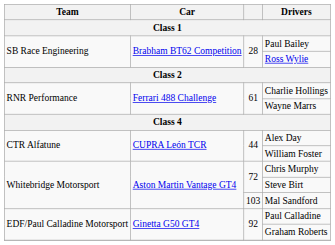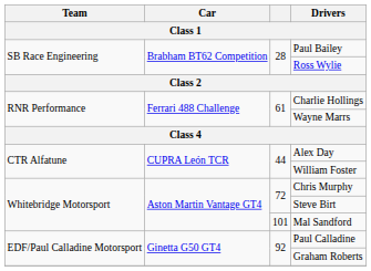 <table class="wikitable" style="font-size: 85%">
 <tr>
 <th>Team</th>
 <th>Car</th>
 <th></th>
 <th>Drivers</th>
 </tr>
 <tr>
 <th colspan=4>Class 1</th>
 </tr>
 <tr>
 <td rowspan=2>SB Race Engineering</td>
 <td rowspan=2><a href='#'>Brabham BT62 Competition</a></td>
 <td rowspan=2 align=center>28</td>
 <td> Paul Bailey</td>
 </tr>
 <tr>
 <td> <a href='#'>Ross Wylie</a></td>
 </tr>
 <tr>
 <th colspan=4>Class 2</th>
 </tr>
 <tr>
 <td rowspan=2>RNR Performance</td>
 <td rowspan=2><a href='#'>Ferrari 488 Challenge</a></td>
 <td rowspan=2 align=center>61</td>
 <td> Charlie Hollings</td>
 </tr>
 <tr>
 <td> Wayne Marrs</td>
 </tr>
 <tr>
 <th colspan=4>Class 4</th>
 </tr>
 <tr>
 <td rowspan=2>CTR Alfatune</td>
 <td rowspan=2><a href='#'>CUPRA León TCR</a></td>
 <td rowspan=2 align=center>44</td>
 <td> Alex Day</td>
 </tr>
 <tr>
 <td> William Foster</td>
 </tr>
 <tr>
 <td rowspan=3>Whitebridge Motorsport</td>
 <td rowspan=3><a href='#'>Aston Martin Vantage GT4</a></td>
 <td rowspan=2 align=center>72</td>
 <td> Chris Murphy</td>
 </tr>
 <tr>
 <td> Steve Birt</td>
 </tr>
 <tr>
-<td align=center>103</td>
+<td align=center>101</td>
 <td> Mal Sandford</td>
 </tr>
 <tr>
 <td rowspan=2>EDF/Paul Calladine Motorsport</td>
 <td rowspan=2><a href='#'>Ginetta G50 GT4</a></td>
 <td rowspan=2 align=center>92</td>
 <td> Paul Calladine</td>
 </tr>
 <tr>
 <td> Graham Roberts</td>
 </tr>
 <tr>
 </tr>
 </table>
